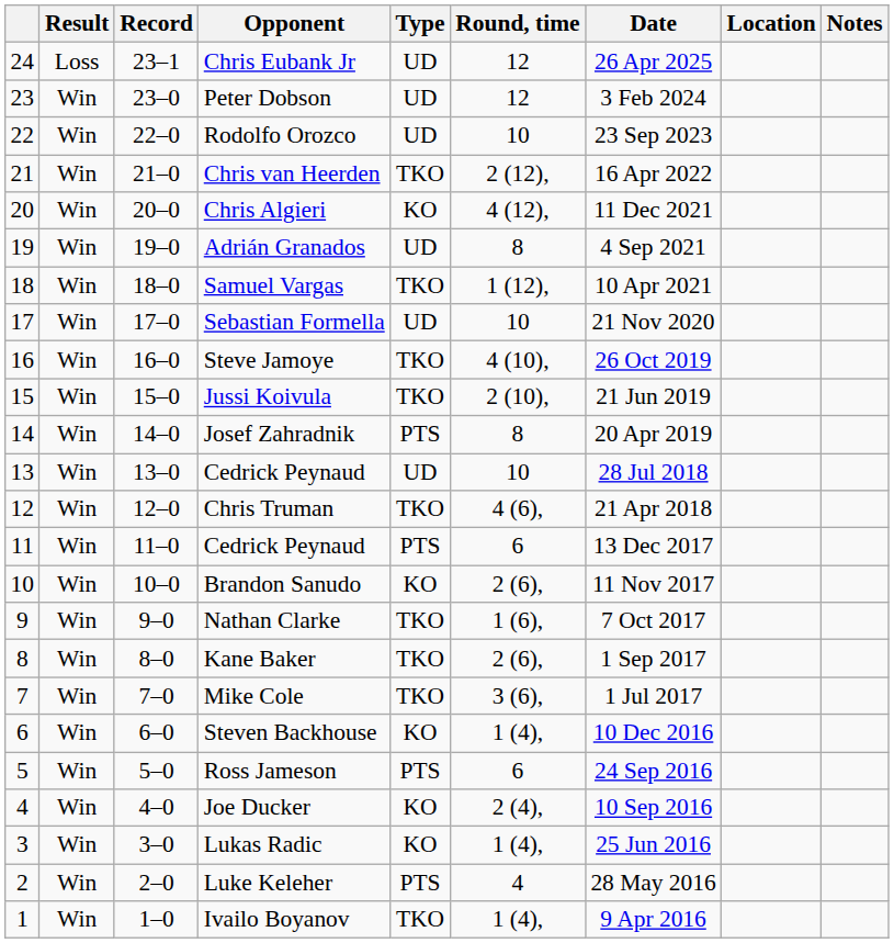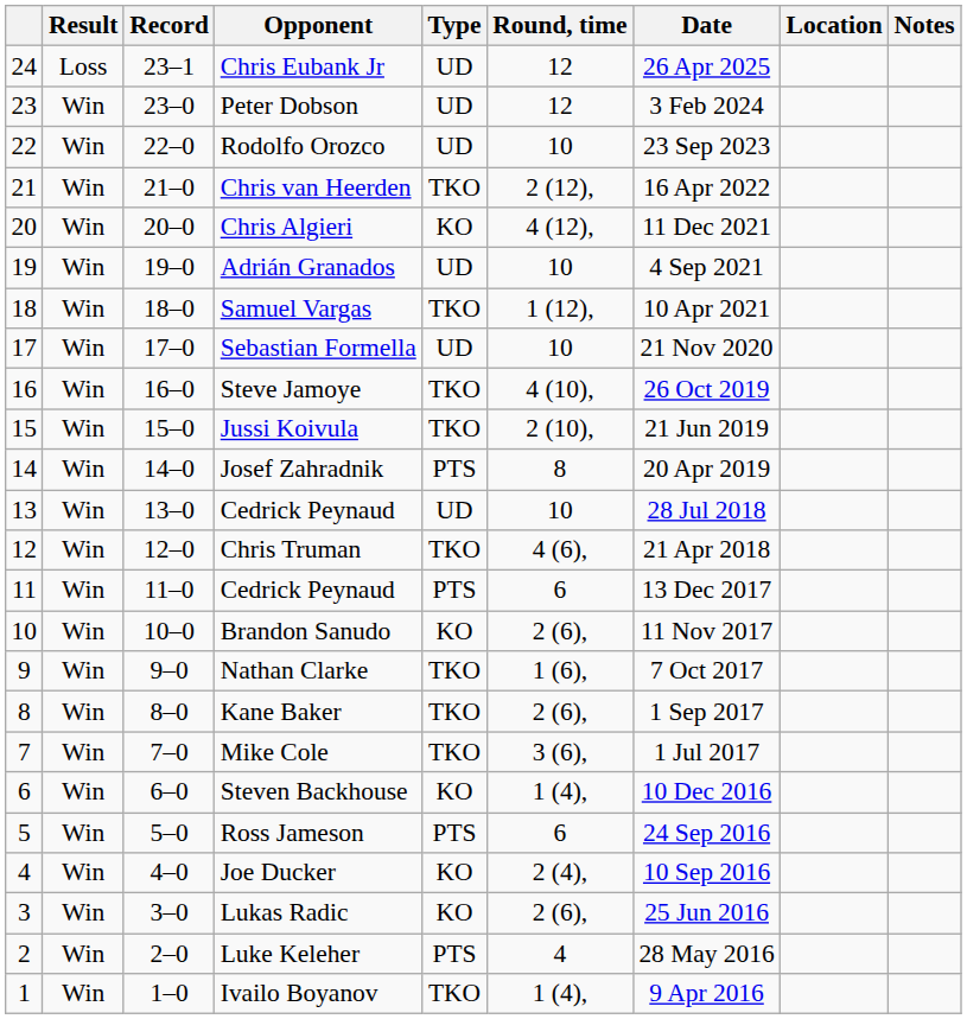 <table class="wikitable" style="text-align:center">
 <tr>
 <th></th>
 <th>Result</th>
 <th>Record</th>
 <th>Opponent</th>
 <th>Type</th>
 <th>Round, time</th>
 <th>Date</th>
 <th>Location</th>
 <th>Notes</th>
 </tr>
 <tr>
 <td>24</td>
 <td>Loss</td>
 <td>23–1</td>
 <td style="text-align:left;"><a href='#'>Chris Eubank Jr</a></td>
 <td>UD</td>
 <td>12</td>
 <td><a href='#'>26 Apr 2025</a></td>
 <td style="text-align:left;"></td>
 <td></td>
 </tr>
 <tr>
 <td>23</td>
 <td>Win</td>
 <td>23–0</td>
 <td style="text-align:left;">Peter Dobson</td>
 <td>UD</td>
 <td>12</td>
 <td>3 Feb 2024</td>
 <td style="text-align:left;"></td>
 <td></td>
 </tr>
 <tr>
 <td>22</td>
 <td>Win</td>
 <td>22–0</td>
 <td style="text-align:left;">Rodolfo Orozco</td>
 <td>UD</td>
 <td>10</td>
 <td>23 Sep 2023</td>
 <td style="text-align:left;"></td>
 <td></td>
 </tr>
 <tr>
 <td>21</td>
 <td>Win</td>
 <td>21–0</td>
 <td style="text-align:left;"><a href='#'>Chris van Heerden</a></td>
 <td>TKO</td>
 <td>2 (12), </td>
 <td>16 Apr 2022</td>
 <td style="text-align:left;"></td>
 <td style="text-align:left;"></td>
 </tr>
 <tr>
 <td>20</td>
 <td>Win</td>
 <td>20–0</td>
 <td style="text-align:left;"><a href='#'>Chris Algieri</a></td>
 <td>KO</td>
 <td>4 (12), </td>
 <td>11 Dec 2021</td>
 <td style="text-align:left;"></td>
 <td style="text-align:left;"></td>
 </tr>
 <tr>
 <td>19</td>
 <td>Win</td>
 <td>19–0</td>
 <td style="text-align:left;"><a href='#'>Adrián Granados</a></td>
 <td>UD</td>
-<td>8</td>
+<td>10</td>
 <td>4 Sep 2021</td>
 <td style="text-align:left;"></td>
 <td style="text-align:left;"></td>
 </tr>
 <tr>
 <td>18</td>
 <td>Win</td>
 <td>18–0</td>
 <td style="text-align:left;"><a href='#'>Samuel Vargas</a></td>
 <td>TKO</td>
 <td>1 (12), </td>
 <td>10 Apr 2021</td>
 <td style="text-align:left;"></td>
 <td style="text-align:left;"></td>
 </tr>
 <tr>
 <td>17</td>
 <td>Win</td>
 <td>17–0</td>
 <td style="text-align:left;"><a href='#'>Sebastian Formella</a></td>
 <td>UD</td>
 <td>10</td>
 <td>21 Nov 2020</td>
 <td style="text-align:left;"></td>
 <td style="text-align:left;"></td>
 </tr>
 <tr>
 <td>16</td>
 <td>Win</td>
 <td>16–0</td>
 <td style="text-align:left;">Steve Jamoye</td>
 <td>TKO</td>
 <td>4 (10), </td>
 <td><a href='#'>26 Oct 2019</a></td>
 <td style="text-align:left;"></td>
 <td style="text-align:left;"></td>
 </tr>
 <tr>
 <td>15</td>
 <td>Win</td>
 <td>15–0</td>
 <td style="text-align:left;"><a href='#'>Jussi Koivula</a></td>
 <td>TKO</td>
 <td>2 (10), </td>
 <td>21 Jun 2019</td>
 <td style="text-align:left;"></td>
 <td style="text-align:left;"></td>
 </tr>
 <tr>
 <td>14</td>
 <td>Win</td>
 <td>14–0</td>
 <td style="text-align:left;">Josef Zahradnik</td>
 <td>PTS</td>
 <td>8</td>
 <td>20 Apr 2019</td>
 <td style="text-align:left;"></td>
 <td style="text-align:left;"></td>
 </tr>
 <tr>
 <td>13</td>
 <td>Win</td>
 <td>13–0</td>
 <td style="text-align:left;">Cedrick Peynaud</td>
 <td>UD</td>
 <td>10</td>
 <td><a href='#'>28 Jul 2018</a></td>
 <td style="text-align:left;"></td>
 <td style="text-align:left;"></td>
 </tr>
 <tr>
 <td>12</td>
 <td>Win</td>
 <td>12–0</td>
 <td style="text-align:left;">Chris Truman</td>
 <td>TKO</td>
 <td>4 (6), </td>
 <td>21 Apr 2018</td>
 <td style="text-align:left;"></td>
 <td></td>
 </tr>
 <tr>
 <td>11</td>
 <td>Win</td>
 <td>11–0</td>
 <td style="text-align:left;">Cedrick Peynaud</td>
 <td>PTS</td>
 <td>6</td>
 <td>13 Dec 2017</td>
 <td style="text-align:left;"></td>
 <td></td>
 </tr>
 <tr>
 <td>10</td>
 <td>Win</td>
 <td>10–0</td>
 <td style="text-align:left;">Brandon Sanudo</td>
 <td>KO</td>
 <td>2 (6), </td>
 <td>11 Nov 2017</td>
 <td style="text-align:left;"></td>
 <td></td>
 </tr>
 <tr>
 <td>9</td>
 <td>Win</td>
 <td>9–0</td>
 <td style="text-align:left;">Nathan Clarke</td>
 <td>TKO</td>
 <td>1 (6), </td>
 <td>7 Oct 2017</td>
 <td style="text-align:left;"></td>
 <td></td>
 </tr>
 <tr>
 <td>8</td>
 <td>Win</td>
 <td>8–0</td>
 <td style="text-align:left;">Kane Baker</td>
 <td>TKO</td>
 <td>2 (6), </td>
 <td>1 Sep 2017</td>
 <td style="text-align:left;"></td>
 <td></td>
 </tr>
 <tr>
 <td>7</td>
 <td>Win</td>
 <td>7–0</td>
 <td style="text-align:left;">Mike Cole</td>
 <td>TKO</td>
 <td>3 (6), </td>
 <td>1 Jul 2017</td>
 <td style="text-align:left;"></td>
 <td></td>
 </tr>
 <tr>
 <td>6</td>
 <td>Win</td>
 <td>6–0</td>
 <td style="text-align:left;">Steven Backhouse</td>
 <td>KO</td>
 <td>1 (4), </td>
 <td><a href='#'>10 Dec 2016</a></td>
 <td style="text-align:left;"></td>
 <td></td>
 </tr>
 <tr>
 <td>5</td>
 <td>Win</td>
 <td>5–0</td>
 <td style="text-align:left;">Ross Jameson</td>
 <td>PTS</td>
 <td>6</td>
 <td><a href='#'>24 Sep 2016</a></td>
 <td style="text-align:left;"></td>
 <td></td>
 </tr>
 <tr>
 <td>4</td>
 <td>Win</td>
 <td>4–0</td>
 <td style="text-align:left;">Joe Ducker</td>
 <td>KO</td>
 <td>2 (4), </td>
 <td><a href='#'>10 Sep 2016</a></td>
 <td style="text-align:left;"></td>
 <td></td>
 </tr>
 <tr>
 <td>3</td>
 <td>Win</td>
 <td>3–0</td>
 <td style="text-align:left;">Lukas Radic</td>
 <td>KO</td>
-<td>1 (4), </td>
+<td>2 (6), </td>
 <td><a href='#'>25 Jun 2016</a></td>
 <td style="text-align:left;"></td>
 <td></td>
 </tr>
 <tr>
 <td>2</td>
 <td>Win</td>
 <td>2–0</td>
 <td style="text-align:left;">Luke Keleher</td>
 <td>PTS</td>
 <td>4</td>
 <td>28 May 2016</td>
 <td style="text-align:left;"></td>
 <td></td>
 </tr>
 <tr>
 <td>1</td>
 <td>Win</td>
 <td>1–0</td>
 <td style="text-align:left;">Ivailo Boyanov</td>
 <td>TKO</td>
 <td>1 (4), </td>
 <td><a href='#'>9 Apr 2016</a></td>
 <td style="text-align:left;"></td>
 <td></td>
 </tr>
 </table>
